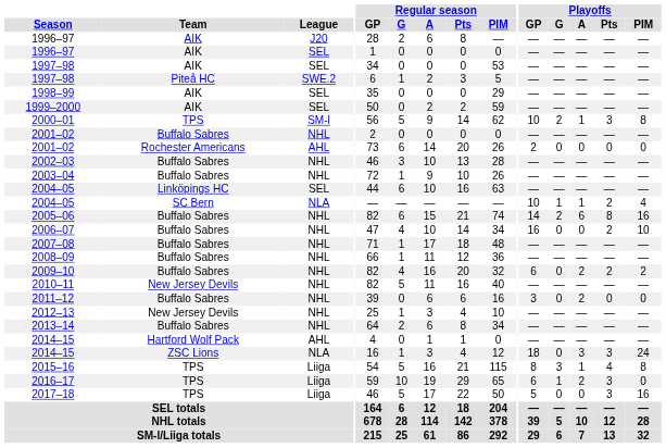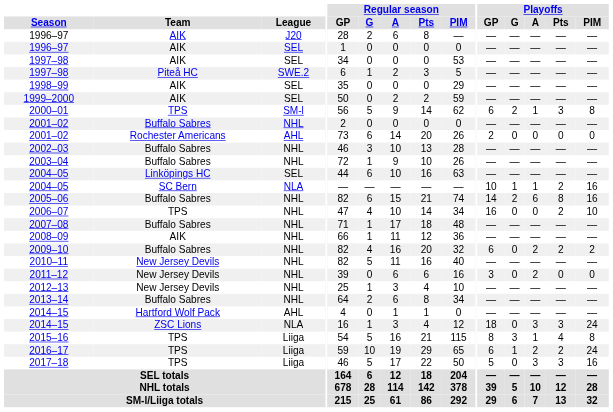 <table border="0" cellpadding="1" cellspacing="0" style="text-align:center; width:60em">
 <tr bgcolor="#e0e0e0">
 <th colspan="3"  bgcolor="#ffffff"></th>
 <th rowspan="99" bgcolor="#ffffff"></th>
 <th colspan="5"><a href='#'>Regular season</a></th>
 <th rowspan="99" bgcolor="#ffffff"></th>
 <th colspan="5"><a href='#'>Playoffs</a></th>
 </tr>
 <tr bgcolor="#e0e0e0">
 <th><a href='#'>Season</a></th>
 <th>Team</th>
 <th>League</th>
 <th>GP</th>
 <th><a href='#'>G</a></th>
 <th><a href='#'>A</a></th>
 <th><a href='#'>Pts</a></th>
 <th><a href='#'>PIM</a></th>
 <th>GP</th>
 <th>G</th>
 <th>A</th>
 <th>Pts</th>
 <th>PIM</th>
 </tr>
 <tr>
 <td>1996–97</td>
 <td><a href='#'>AIK</a></td>
 <td><a href='#'>J20</a></td>
 <td>28</td>
 <td>2</td>
 <td>6</td>
 <td>8</td>
 <td>—</td>
 <td>—</td>
 <td>—</td>
 <td>—</td>
 <td>—</td>
 <td>—</td>
 </tr>
 <tr style="background:#f0f0f0;">
 <td><a href='#'>1996–97</a></td>
 <td>AIK</td>
 <td><a href='#'>SEL</a></td>
 <td>1</td>
 <td>0</td>
 <td>0</td>
 <td>0</td>
 <td>0</td>
 <td>—</td>
 <td>—</td>
 <td>—</td>
 <td>—</td>
 <td>—</td>
 </tr>
 <tr>
 <td><a href='#'>1997–98</a></td>
 <td>AIK</td>
 <td>SEL</td>
 <td>34</td>
 <td>0</td>
 <td>0</td>
 <td>0</td>
 <td>53</td>
 <td>—</td>
 <td>—</td>
 <td>—</td>
 <td>—</td>
 <td>—</td>
 </tr>
 <tr style="background:#f0f0f0;">
 <td><a href='#'>1997–98</a></td>
 <td><a href='#'>Piteå HC</a></td>
 <td><a href='#'>SWE.2</a></td>
 <td>6</td>
 <td>1</td>
 <td>2</td>
 <td>3</td>
 <td>5</td>
 <td>—</td>
 <td>—</td>
 <td>—</td>
 <td>—</td>
 <td>—</td>
 </tr>
 <tr>
 <td><a href='#'>1998–99</a></td>
 <td>AIK</td>
 <td>SEL</td>
 <td>35</td>
 <td>0</td>
 <td>0</td>
 <td>0</td>
 <td>29</td>
 <td>—</td>
 <td>—</td>
 <td>—</td>
 <td>—</td>
 <td>—</td>
 </tr>
 <tr style="background:#f0f0f0;">
 <td><a href='#'>1999–2000</a></td>
 <td>AIK</td>
 <td>SEL</td>
 <td>50</td>
 <td>0</td>
 <td>2</td>
 <td>2</td>
 <td>59</td>
 <td>—</td>
 <td>—</td>
 <td>—</td>
 <td>—</td>
 <td>—</td>
 </tr>
 <tr>
 <td><a href='#'>2000–01</a></td>
 <td><a href='#'>TPS</a></td>
 <td><a href='#'>SM-l</a></td>
 <td>56</td>
 <td>5</td>
 <td>9</td>
 <td>14</td>
 <td>62</td>
-<td>10</td>
+<td>6</td>
 <td>2</td>
 <td>1</td>
 <td>3</td>
 <td>8</td>
 </tr>
 <tr style="background:#f0f0f0;">
 <td><a href='#'>2001–02</a></td>
 <td><a href='#'>Buffalo Sabres</a></td>
 <td><a href='#'>NHL</a></td>
 <td>2</td>
 <td>0</td>
 <td>0</td>
 <td>0</td>
 <td>0</td>
 <td>—</td>
 <td>—</td>
 <td>—</td>
 <td>—</td>
 <td>—</td>
 </tr>
 <tr>
 <td><a href='#'>2001–02</a></td>
 <td><a href='#'>Rochester Americans</a></td>
 <td><a href='#'>AHL</a></td>
 <td>73</td>
 <td>6</td>
 <td>14</td>
 <td>20</td>
 <td>26</td>
 <td>2</td>
 <td>0</td>
 <td>0</td>
 <td>0</td>
 <td>0</td>
 </tr>
 <tr style="background:#f0f0f0;">
 <td><a href='#'>2002–03</a></td>
 <td>Buffalo Sabres</td>
 <td>NHL</td>
 <td>46</td>
 <td>3</td>
 <td>10</td>
 <td>13</td>
 <td>28</td>
 <td>—</td>
 <td>—</td>
 <td>—</td>
 <td>—</td>
 <td>—</td>
 </tr>
 <tr>
 <td><a href='#'>2003–04</a></td>
 <td>Buffalo Sabres</td>
 <td>NHL</td>
 <td>72</td>
 <td>1</td>
 <td>9</td>
 <td>10</td>
 <td>26</td>
 <td>—</td>
 <td>—</td>
 <td>—</td>
 <td>—</td>
 <td>—</td>
 </tr>
 <tr style="background:#f0f0f0;">
 <td><a href='#'>2004–05</a></td>
 <td><a href='#'>Linköpings HC</a></td>
 <td>SEL</td>
 <td>44</td>
 <td>6</td>
 <td>10</td>
 <td>16</td>
 <td>63</td>
 <td>—</td>
 <td>—</td>
 <td>—</td>
 <td>—</td>
 <td>—</td>
 </tr>
 <tr>
 <td><a href='#'>2004–05</a></td>
 <td><a href='#'>SC Bern</a></td>
 <td><a href='#'>NLA</a></td>
 <td>—</td>
 <td>—</td>
 <td>—</td>
 <td>—</td>
 <td>—</td>
 <td>10</td>
 <td>1</td>
 <td>1</td>
 <td>2</td>
-<td>4</td>
+<td>16</td>
 </tr>
 <tr style="background:#f0f0f0;">
 <td><a href='#'>2005–06</a></td>
 <td>Buffalo Sabres</td>
 <td>NHL</td>
 <td>82</td>
 <td>6</td>
 <td>15</td>
 <td>21</td>
 <td>74</td>
 <td>14</td>
 <td>2</td>
 <td>6</td>
 <td>8</td>
 <td>16</td>
 </tr>
 <tr>
 <td><a href='#'>2006–07</a></td>
-<td>Buffalo Sabres</td>
+<td>TPS</td>
 <td>NHL</td>
 <td>47</td>
 <td>4</td>
 <td>10</td>
 <td>14</td>
 <td>34</td>
 <td>16</td>
 <td>0</td>
 <td>0</td>
 <td>2</td>
 <td>10</td>
 </tr>
 <tr style="background:#f0f0f0;">
 <td><a href='#'>2007–08</a></td>
 <td>Buffalo Sabres</td>
 <td>NHL</td>
 <td>71</td>
 <td>1</td>
 <td>17</td>
 <td>18</td>
 <td>48</td>
 <td>—</td>
 <td>—</td>
 <td>—</td>
 <td>—</td>
 <td>—</td>
 </tr>
 <tr>
 <td><a href='#'>2008–09</a></td>
-<td>Buffalo Sabres</td>
+<td>AIK</td>
 <td>NHL</td>
 <td>66</td>
 <td>1</td>
 <td>11</td>
 <td>12</td>
 <td>36</td>
 <td>—</td>
 <td>—</td>
 <td>—</td>
 <td>—</td>
 <td>—</td>
 </tr>
 <tr style="background:#f0f0f0;">
 <td><a href='#'>2009–10</a></td>
 <td>Buffalo Sabres</td>
 <td>NHL</td>
 <td>82</td>
 <td>4</td>
 <td>16</td>
 <td>20</td>
 <td>32</td>
 <td>6</td>
 <td>0</td>
 <td>2</td>
 <td>2</td>
 <td>2</td>
 </tr>
 <tr>
 <td><a href='#'>2010–11</a></td>
 <td><a href='#'>New Jersey Devils</a></td>
 <td>NHL</td>
 <td>82</td>
 <td>5</td>
 <td>11</td>
 <td>16</td>
 <td>40</td>
 <td>—</td>
 <td>—</td>
 <td>—</td>
 <td>—</td>
 <td>—</td>
 </tr>
 <tr style="background:#f0f0f0;">
 <td><a href='#'>2011–12</a></td>
-<td>Buffalo Sabres</td>
+<td>New Jersey Devils</td>
 <td>NHL</td>
 <td>39</td>
 <td>0</td>
 <td>6</td>
 <td>6</td>
 <td>16</td>
 <td>3</td>
 <td>0</td>
 <td>2</td>
 <td>0</td>
 <td>0</td>
 </tr>
 <tr>
 <td><a href='#'>2012–13</a></td>
 <td>New Jersey Devils</td>
 <td>NHL</td>
 <td>25</td>
 <td>1</td>
 <td>3</td>
 <td>4</td>
 <td>10</td>
 <td>—</td>
 <td>—</td>
 <td>—</td>
 <td>—</td>
 <td>—</td>
 </tr>
 <tr style="background:#f0f0f0;">
 <td><a href='#'>2013–14</a></td>
 <td>Buffalo Sabres</td>
 <td>NHL</td>
 <td>64</td>
 <td>2</td>
 <td>6</td>
 <td>8</td>
 <td>34</td>
 <td>—</td>
 <td>—</td>
 <td>—</td>
 <td>—</td>
 <td>—</td>
 </tr>
 <tr>
 <td><a href='#'>2014–15</a></td>
 <td><a href='#'>Hartford Wolf Pack</a></td>
 <td>AHL</td>
 <td>4</td>
 <td>0</td>
 <td>1</td>
 <td>1</td>
 <td>0</td>
 <td>—</td>
 <td>—</td>
 <td>—</td>
 <td>—</td>
 <td>—</td>
 </tr>
 <tr style="background:#f0f0f0;">
 <td><a href='#'>2014–15</a></td>
 <td><a href='#'>ZSC Lions</a></td>
 <td>NLA</td>
 <td>16</td>
 <td>1</td>
 <td>3</td>
 <td>4</td>
 <td>12</td>
 <td>18</td>
 <td>0</td>
 <td>3</td>
 <td>3</td>
 <td>24</td>
 </tr>
 <tr>
 <td><a href='#'>2015–16</a></td>
 <td>TPS</td>
 <td>Liiga</td>
 <td>54</td>
 <td>5</td>
 <td>16</td>
 <td>21</td>
 <td>115</td>
 <td>8</td>
 <td>3</td>
 <td>1</td>
 <td>4</td>
 <td>8</td>
 </tr>
 <tr style="background:#f0f0f0;">
 <td><a href='#'>2016–17</a></td>
 <td>TPS</td>
 <td>Liiga</td>
 <td>59</td>
 <td>10</td>
 <td>19</td>
 <td>29</td>
 <td>65</td>
 <td>6</td>
 <td>1</td>
 <td>2</td>
-<td>3</td>
-<td>0</td>
+<td>2</td>
+<td>24</td>
 </tr>
 <tr>
 <td><a href='#'>2017–18</a></td>
 <td>TPS</td>
 <td>Liiga</td>
 <td>46</td>
 <td>5</td>
 <td>17</td>
 <td>22</td>
 <td>50</td>
 <td>5</td>
 <td>0</td>
-<td>0</td>
+<td>3</td>
 <td>3</td>
 <td>16</td>
 </tr>
 <tr style="background:#e0e0e0;">
 <th colspan="3">SEL totals</th>
 <th>164</th>
 <th>6</th>
 <th>12</th>
 <th>18</th>
 <th>204</th>
 <th>—</th>
 <th>—</th>
 <th>—</th>
 <th>—</th>
 <th>—</th>
 </tr>
 <tr style="background:#e0e0e0;">
 <th colspan="3">NHL totals</th>
 <th>678</th>
 <th>28</th>
 <th>114</th>
 <th>142</th>
 <th>378</th>
 <th>39</th>
 <th>5</th>
 <th>10</th>
 <th>12</th>
 <th>28</th>
 </tr>
 <tr style="background:#e0e0e0;">
 <th colspan="3">SM-l/Liiga totals</th>
 <th>215</th>
 <th>25</th>
 <th>61</th>
 <th>86</th>
 <th>292</th>
 <th>29</th>
 <th>6</th>
 <th>7</th>
 <th>13</th>
 <th>32</th>
 </tr>
 </table>
